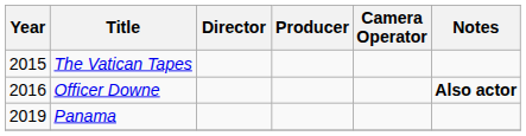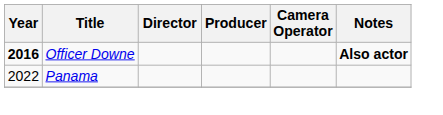 <table class="wikitable">
 <tr>
 <th>Year</th>
 <th>Title</th>
 <th width="65">Director</th>
 <th width="65">Producer</th>
 <th>Camera<br>Operator</th>
 <th>Notes</th>
 </tr>
 <tr>
-<td>2015</td>
-<td><em><a href='#'>The Vatican Tapes</a></em></td>
-<td></td>
-<td></td>
-<td></td>
-<td></td>
-</tr>
-<tr>
-<td>2016</td>
+<td><strong>2016</strong></td>
 <td><em><a href='#'>Officer Downe</a></em></td>
 <td></td>
 <td></td>
 <td></td>
 <td><strong>Also actor</strong></td>
 </tr>
 <tr>
-<td>2019</td>
+<td>2022</td>
 <td><em><a href='#'>Panama</a></em></td>
 <td></td>
 <td></td>
 <td></td>
 <td></td>
 </tr>
 <tr>
 </tr>
 </table>
